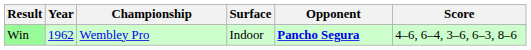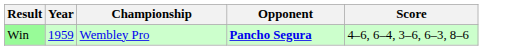 <table class="sortable wikitable">
 <tr>
 <th style="width:40px">Result</th>
 <th style="width:30px">Year</th>
 <th style="width:180px">Championship</th>
-<th style="width:50px">Surface</th>
 <th style="width:140px">Opponent</th>
 <th style="width:160px" class="unsortable">Score</th>
 </tr>
 <tr style="background:#cfc;">
 <td style="background:#98fb98;">Win</td>
-<td><a href='#'>1962</a></td>
+<td><a href='#'>1959</a></td>
 <td><a href='#'>Wembley Pro</a></td>
-<td>Indoor</td>
 <td><strong> <a href='#'>Pancho Segura</a></strong></td>
 <td>4–6, 6–4, 3–6, 6–3, 8–6</td>
 </tr>
 </table>
